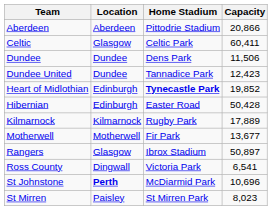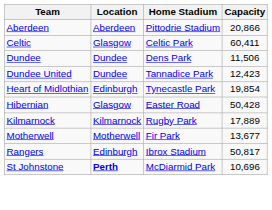 <table class="wikitable sortable">
 <tr>
 <th>Team</th>
 <th>Location</th>
 <th>Home Stadium</th>
 <th>Capacity</th>
 </tr>
 <tr>
 <td><a href='#'>Aberdeen</a></td>
 <td><a href='#'>Aberdeen</a></td>
 <td><a href='#'>Pittodrie Stadium</a></td>
 <td align="center">20,866</td>
 </tr>
 <tr>
 <td><a href='#'>Celtic</a></td>
 <td><a href='#'>Glasgow</a></td>
 <td><a href='#'>Celtic Park</a></td>
 <td align="center">60,411</td>
 </tr>
 <tr>
 <td><a href='#'>Dundee</a></td>
 <td><a href='#'>Dundee</a></td>
 <td><a href='#'>Dens Park</a></td>
 <td align="center">11,506</td>
 </tr>
 <tr>
 <td><a href='#'>Dundee United</a></td>
 <td><a href='#'>Dundee</a></td>
 <td><a href='#'>Tannadice Park</a></td>
 <td align="center">12,423</td>
 </tr>
 <tr>
 <td><a href='#'>Heart of Midlothian</a></td>
 <td><a href='#'>Edinburgh</a></td>
-<td><strong><a href='#'>Tynecastle Park</a></strong></td>
-<td align="center">19,852</td>
+<td><a href='#'>Tynecastle Park</a></td>
+<td align="center">19,854</td>
 </tr>
 <tr>
 <td><a href='#'>Hibernian</a></td>
-<td><a href='#'>Edinburgh</a></td>
+<td><a href='#'>Glasgow</a></td>
 <td><a href='#'>Easter Road</a></td>
 <td align="center">50,428</td>
 </tr>
 <tr>
 <td><a href='#'>Kilmarnock</a></td>
 <td><a href='#'>Kilmarnock</a></td>
 <td><a href='#'>Rugby Park</a></td>
 <td align="center">17,889</td>
 </tr>
 <tr>
 <td><a href='#'>Motherwell</a></td>
 <td><a href='#'>Motherwell</a></td>
 <td><a href='#'>Fir Park</a></td>
 <td align="center">13,677</td>
 </tr>
 <tr>
 <td><a href='#'>Rangers</a></td>
-<td><a href='#'>Glasgow</a></td>
+<td><a href='#'>Edinburgh</a></td>
 <td><a href='#'>Ibrox Stadium</a></td>
-<td align="center">50,897</td>
-</tr>
-<tr>
-<td><a href='#'>Ross County</a></td>
-<td><a href='#'>Dingwall</a></td>
-<td><a href='#'>Victoria Park</a></td>
-<td align="center">6,541</td>
+<td align="center">50,817</td>
 </tr>
 <tr>
 <td><a href='#'>St Johnstone</a></td>
 <td><strong><a href='#'>Perth</a></strong></td>
 <td><a href='#'>McDiarmid Park</a></td>
 <td align="center">10,696</td>
 </tr>
-<tr>
-<td><a href='#'>St Mirren</a></td>
-<td><a href='#'>Paisley</a></td>
-<td><a href='#'>St Mirren Park</a></td>
-<td align="center">8,023</td>
-</tr>
 </table>
